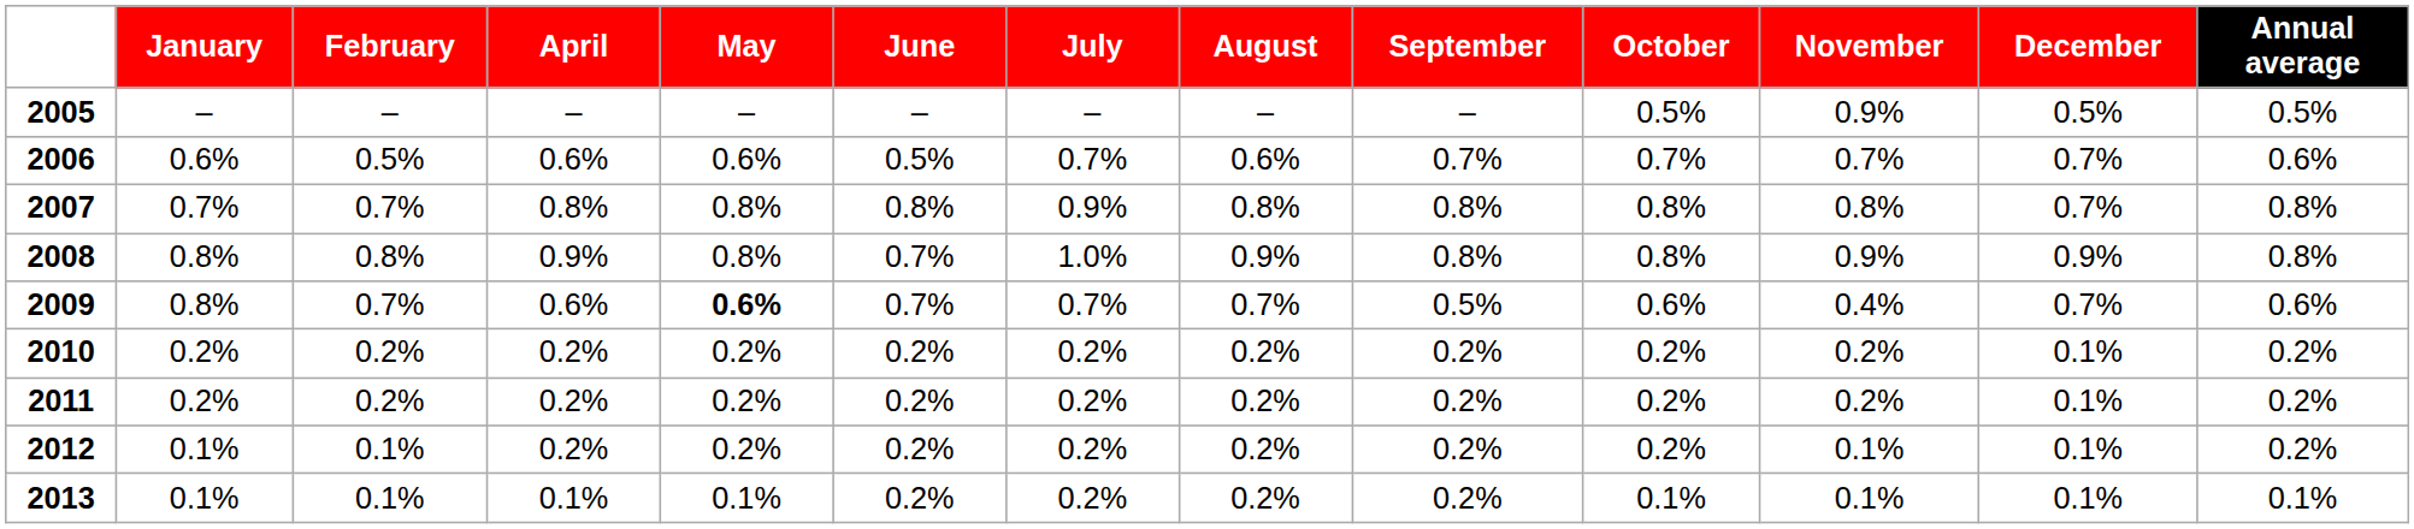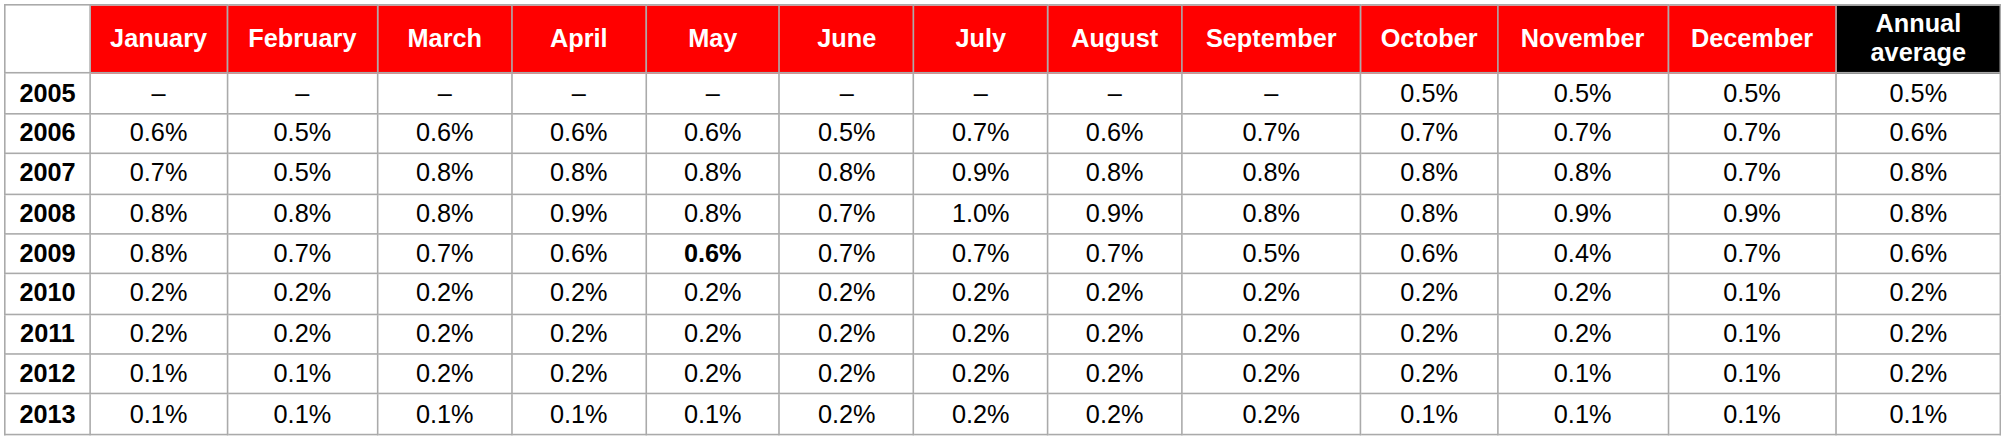 <table class="wikitable" style="width:100%; margin:auto; background:#ffffff;">
 <tr>
 <th style="background:#FFFFFF; color:#FFFFFF;" width="35px"></th>
 <th style="background:#FF0000; color:#FFFFFF;" width="60px">January</th>
 <th style="background:#FF0000; color:#FFFFFF;" width="60px">February</th>
+<th style="background:#FF0000; color:#FFFFFF;" width="60px">March</th>
 <th style="background:#FF0000; color:#FFFFFF;" width="60px">April</th>
 <th style="background:#FF0000; color:#FFFFFF;" width="60px">May</th>
 <th style="background:#FF0000; color:#FFFFFF;" width="60px">June</th>
 <th style="background:#FF0000; color:#FFFFFF;" width="60px">July</th>
 <th style="background:#FF0000; color:#FFFFFF;" width="60px">August</th>
 <th style="background:#FF0000; color:#FFFFFF;" width="60px">September</th>
 <th style="background:#FF0000; color:#FFFFFF;" width="60px">October</th>
 <th style="background:#FF0000; color:#FFFFFF;" width="60px">November</th>
 <th style="background:#FF0000; color:#FFFFFF;" width="60px">December</th>
 <th style="background:#000000; color:#FFFFFF;" width="75px">Annual average</th>
 </tr>
 <tr align="center">
 <td><strong>2005</strong></td>
 <td>–</td>
 <td>–</td>
 <td>–</td>
 <td>–</td>
 <td>–</td>
 <td>–</td>
 <td>–</td>
 <td>–</td>
+<td>–</td>
 <td>0.5%</td>
-<td>0.9%</td>
+<td>0.5%</td>
 <td>0.5%</td>
 <td>0.5%</td>
 </tr>
 <tr align="center">
 <td><strong>2006</strong></td>
 <td>0.6%</td>
 <td>0.5%</td>
+<td>0.6%</td>
 <td>0.6%</td>
 <td>0.6%</td>
 <td>0.5%</td>
 <td>0.7%</td>
 <td>0.6%</td>
 <td>0.7%</td>
 <td>0.7%</td>
 <td>0.7%</td>
 <td>0.7%</td>
 <td> 0.6%</td>
 </tr>
 <tr align="center">
 <td><strong>2007</strong></td>
 <td>0.7%</td>
-<td>0.7%</td>
+<td>0.5%</td>
+<td>0.8%</td>
 <td>0.8%</td>
 <td>0.8%</td>
 <td>0.8%</td>
 <td>0.9%</td>
 <td>0.8%</td>
 <td>0.8%</td>
 <td>0.8%</td>
 <td>0.8%</td>
 <td>0.7%</td>
 <td> 0.8%</td>
 </tr>
 <tr align="center">
 <td><strong>2008</strong></td>
+<td>0.8%</td>
 <td>0.8%</td>
 <td>0.8%</td>
 <td>0.9%</td>
 <td>0.8%</td>
 <td>0.7%</td>
 <td>1.0%</td>
 <td>0.9%</td>
 <td>0.8%</td>
 <td>0.8%</td>
 <td>0.9%</td>
 <td>0.9%</td>
 <td>0.8%</td>
 </tr>
 <tr align="center">
 <td><strong>2009</strong></td>
 <td>0.8%</td>
 <td>0.7%</td>
+<td>0.7%</td>
 <td>0.6%</td>
 <td><strong>0.6%</strong></td>
 <td>0.7%</td>
 <td>0.7%</td>
 <td>0.7%</td>
 <td>0.5%</td>
 <td>0.6%</td>
 <td>0.4%</td>
 <td>0.7%</td>
 <td> 0.6%</td>
 </tr>
 <tr align="center">
 <td><strong>2010</strong></td>
+<td>0.2%</td>
 <td>0.2%</td>
 <td>0.2%</td>
 <td>0.2%</td>
 <td>0.2%</td>
 <td>0.2%</td>
 <td>0.2%</td>
 <td>0.2%</td>
 <td>0.2%</td>
 <td>0.2%</td>
 <td>0.2%</td>
 <td>0.1%</td>
 <td> 0.2%</td>
 </tr>
 <tr align="center">
 <td><strong>2011</strong></td>
 <td>0.2%</td>
 <td>0.2%</td>
 <td>0.2%</td>
 <td>0.2%</td>
 <td>0.2%</td>
 <td>0.2%</td>
 <td>0.2%</td>
 <td>0.2%</td>
 <td>0.2%</td>
 <td>0.2%</td>
+<td>0.2%</td>
 <td>0.1%</td>
 <td>0.2%</td>
 </tr>
 <tr align="center">
 <td><strong>2012</strong></td>
 <td>0.1%</td>
 <td>0.1%</td>
+<td>0.2%</td>
 <td>0.2%</td>
 <td>0.2%</td>
 <td>0.2%</td>
 <td>0.2%</td>
 <td>0.2%</td>
 <td>0.2%</td>
 <td>0.2%</td>
 <td>0.1%</td>
 <td>0.1%</td>
 <td>0.2%</td>
 </tr>
 <tr align="center">
 <td><strong>2013</strong></td>
 <td>0.1%</td>
 <td>0.1%</td>
 <td>0.1%</td>
 <td>0.1%</td>
+<td>0.1%</td>
 <td>0.2%</td>
 <td>0.2%</td>
 <td>0.2%</td>
 <td>0.2%</td>
 <td>0.1%</td>
 <td>0.1%</td>
 <td>0.1%</td>
 <td> 0.1%</td>
 </tr>
 </table>
